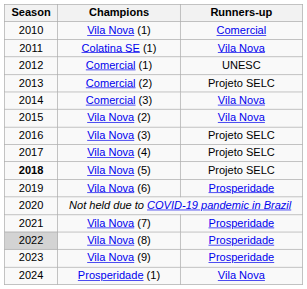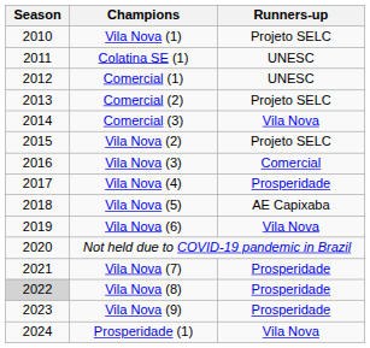 <table class="wikitable" style="text-align:center; margin-left:1em;">
 <tr>
 <th style="width:70px">Season</th>
 <th style="width:170px">Champions</th>
 <th style="width:170px">Runners-up</th>
 </tr>
 <tr>
 <td>2010</td>
 <td><a href='#'>Vila Nova</a> (1)</td>
-<td><a href='#'>Comercial</a></td>
+<td>Projeto SELC</td>
 </tr>
 <tr>
 <td>2011</td>
 <td><a href='#'>Colatina SE</a> (1)</td>
-<td><a href='#'>Vila Nova</a></td>
+<td>UNESC</td>
 </tr>
 <tr>
 <td>2012</td>
 <td><a href='#'>Comercial</a> (1)</td>
 <td>UNESC</td>
 </tr>
 <tr>
 <td>2013</td>
 <td><a href='#'>Comercial</a> (2)</td>
 <td>Projeto SELC</td>
 </tr>
 <tr>
 <td>2014</td>
 <td><a href='#'>Comercial</a> (3)</td>
 <td><a href='#'>Vila Nova</a></td>
 </tr>
 <tr>
 <td>2015</td>
 <td><a href='#'>Vila Nova</a> (2)</td>
-<td><a href='#'>Vila Nova</a></td>
+<td>Projeto SELC</td>
 </tr>
 <tr>
 <td>2016</td>
 <td><a href='#'>Vila Nova</a> (3)</td>
-<td>Projeto SELC</td>
+<td><a href='#'>Comercial</a></td>
 </tr>
 <tr>
 <td>2017</td>
 <td><a href='#'>Vila Nova</a> (4)</td>
-<td>Projeto SELC</td>
+<td><a href='#'>Prosperidade</a></td>
 </tr>
 <tr>
-<td><strong>2018</strong></td>
+<td>2018</td>
 <td><a href='#'>Vila Nova</a> (5)</td>
-<td>Projeto SELC</td>
+<td>AE Capixaba</td>
 </tr>
 <tr>
 <td>2019</td>
 <td><a href='#'>Vila Nova</a> (6)</td>
-<td><a href='#'>Prosperidade</a></td>
+<td><a href='#'>Vila Nova</a></td>
 </tr>
 <tr>
 <td>2020</td>
 <td colspan=2 align=center><em>Not held due to <a href='#'>COVID-19 pandemic in Brazil</a></em></td>
 </tr>
 <tr>
 <td>2021</td>
 <td><a href='#'>Vila Nova</a> (7)</td>
 <td><a href='#'>Prosperidade</a></td>
 </tr>
 <tr>
 <td style="background: lightgrey;">2022</td>
 <td><a href='#'>Vila Nova</a> (8)</td>
 <td><a href='#'>Prosperidade</a></td>
 </tr>
 <tr>
 <td>2023</td>
 <td><a href='#'>Vila Nova</a> (9)</td>
 <td><a href='#'>Prosperidade</a></td>
 </tr>
 <tr>
 <td>2024</td>
 <td><a href='#'>Prosperidade</a> (1)</td>
 <td><a href='#'>Vila Nova</a></td>
 </tr>
 </table>
